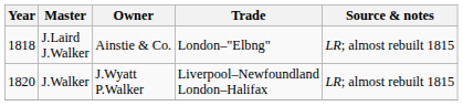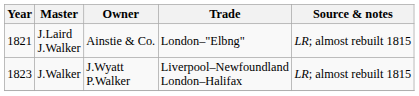 <table class=" wikitable">
 <tr>
 <th>Year</th>
 <th>Master</th>
 <th>Owner</th>
 <th>Trade</th>
 <th>Source & notes</th>
 </tr>
 <tr>
-<td>1818</td>
+<td>1821</td>
 <td>J.Laird<br>J.Walker</td>
 <td>Ainstie & Co.</td>
 <td>London–"Elbng"</td>
 <td><em>LR</em>; almost rebuilt 1815</td>
 </tr>
 <tr>
-<td>1820</td>
+<td>1823</td>
 <td>J.Walker</td>
 <td>J.Wyatt<br>P.Walker</td>
 <td>Liverpool–Newfoundland<br>London–Halifax</td>
 <td><em>LR</em>; almost rebuilt 1815</td>
 </tr>
 <tr>
 </tr>
 </table>
